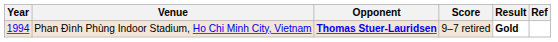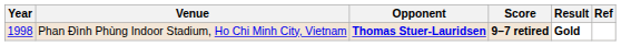 <table class="sortable wikitable" style="font-size: 90%;">
 <tr>
 <th>Year</th>
 <th>Venue</th>
 <th>Opponent</th>
 <th>Score</th>
 <th>Result</th>
 <th>Ref</th>
 </tr>
 <tr style="background:#F3E6D7">
-<td align="center"><a href='#'>1994</a></td>
+<td align="center"><a href='#'>1998</a></td>
 <td align="left">Phan Đình Phùng Indoor Stadium, <a href='#'>Ho Chi Minh City, Vietnam</a></td>
 <td align="left"><strong> <a href='#'>Thomas Stuer-Lauridsen</a></strong></td>
-<td align="left">9–7 retired</td>
+<td align="left"><strong>9–7 retired</strong></td>
 <td style="text-align:left; background:white"> <strong>Gold</strong></td>
 <td style="text-align:center; background:white"></td>
 </tr>
 </table>
